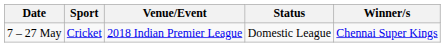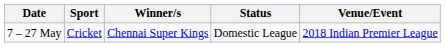 <table class="wikitable sortable">
 <tr>
 <th>Date</th>
 <th>Sport</th>
+<th>Winner/s</th>
+<th>Status</th>
 <th>Venue/Event</th>
-<th>Status</th>
-<th>Winner/s</th>
 </tr>
 <tr>
 <td>7 – 27 May</td>
 <td><a href='#'>Cricket</a></td>
+<td><a href='#'>Chennai Super Kings</a></td>
+<td>Domestic League</td>
 <td><a href='#'>2018 Indian Premier League</a></td>
-<td>Domestic League</td>
-<td><a href='#'>Chennai Super Kings</a></td>
 </tr>
 </table>
